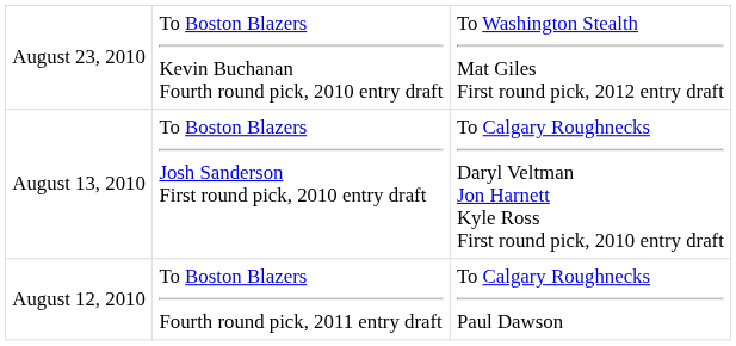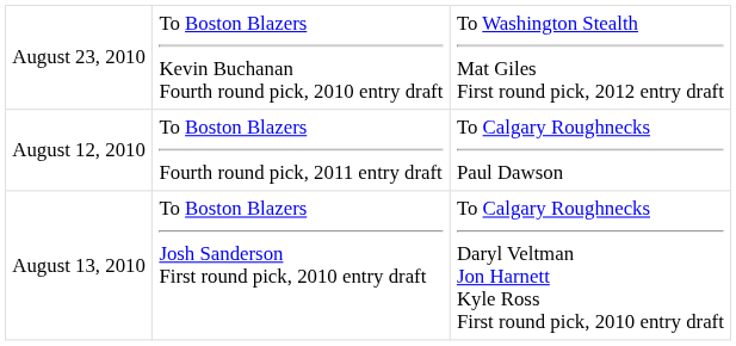 <table border=1 style="border-collapse:collapse" bordercolor="#DFDFDF"  cellpadding="5">
 <tr>
 <td>August 23, 2010</td>
 <td valign="top">To <a href='#'>Boston Blazers</a> <hr>Kevin Buchanan<br>Fourth round pick, 2010 entry draft</td>
 <td valign="top">To <a href='#'>Washington Stealth</a><hr>Mat Giles<br>First round pick, 2012 entry draft</td>
 </tr>
 <tr>
+<td>August 12, 2010</td>
+<td valign="top">To <a href='#'>Boston Blazers</a> <hr>Fourth round pick, 2011 entry draft</td>
+<td valign="top">To <a href='#'>Calgary Roughnecks</a><hr>Paul Dawson</td>
+</tr>
+<tr>
 <td>August 13, 2010</td>
 <td valign="top">To <a href='#'>Boston Blazers</a> <hr><a href='#'>Josh Sanderson</a><br>First round pick, 2010 entry draft</td>
 <td valign="top">To <a href='#'>Calgary Roughnecks</a><hr>Daryl Veltman<br><a href='#'>Jon Harnett</a><br>Kyle Ross<br>First round pick, 2010 entry draft</td>
 </tr>
-<tr>
-<td>August 12, 2010</td>
-<td valign="top">To <a href='#'>Boston Blazers</a> <hr>Fourth round pick, 2011 entry draft</td>
-<td valign="top">To <a href='#'>Calgary Roughnecks</a><hr>Paul Dawson</td>
-</tr>
 </table>
